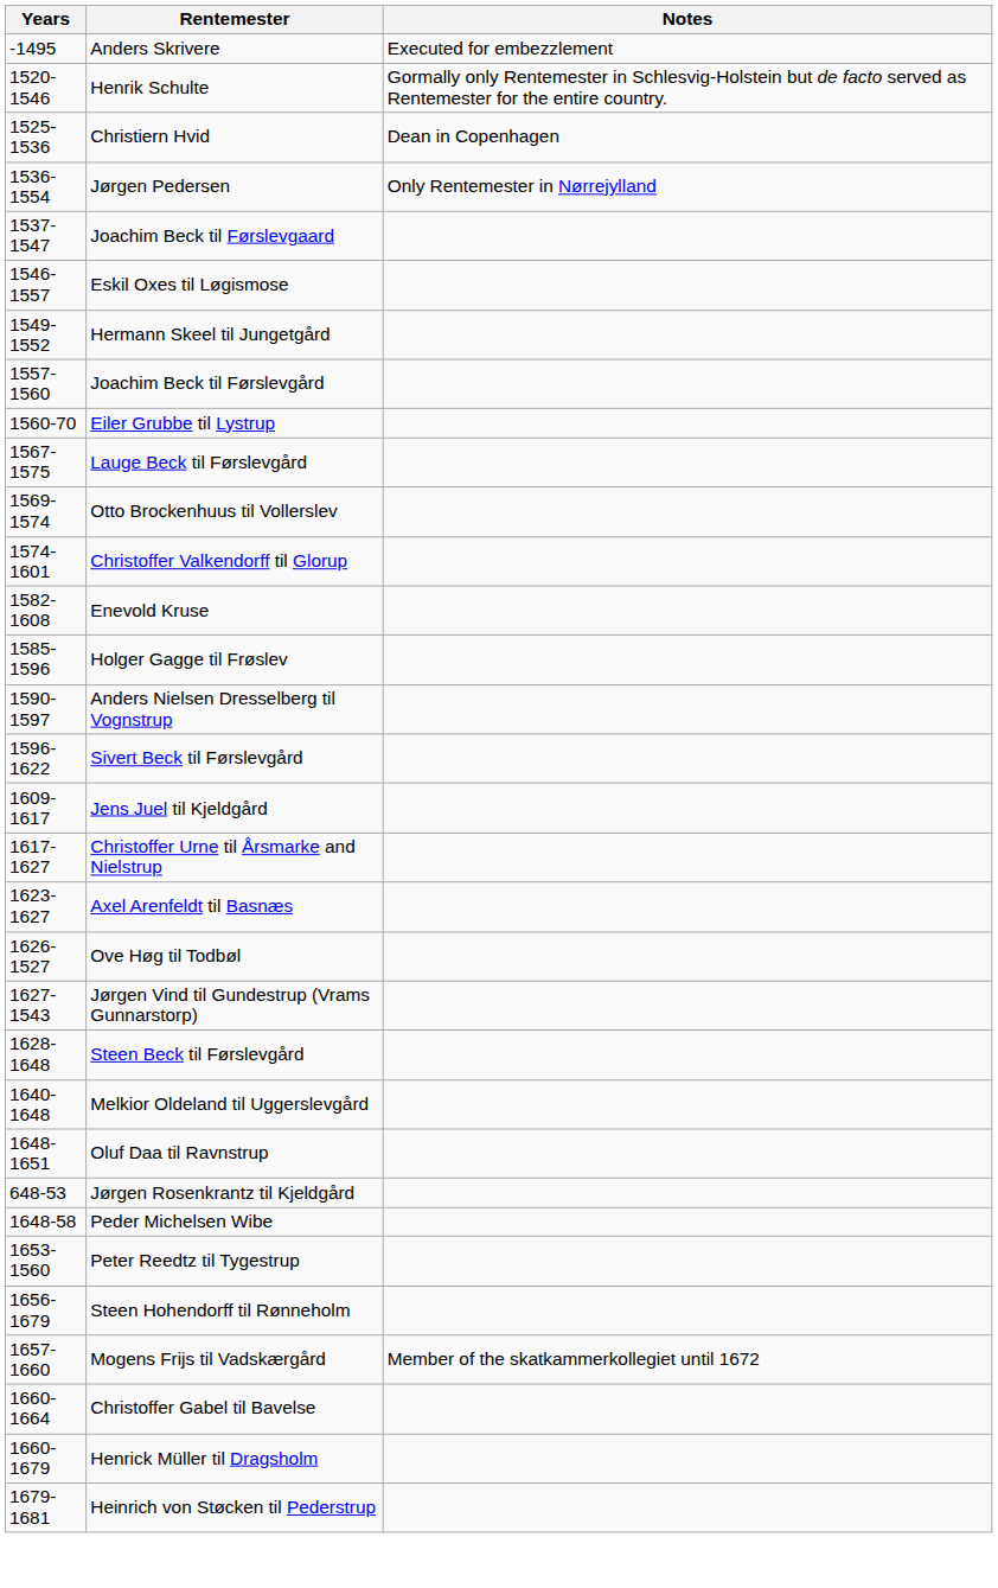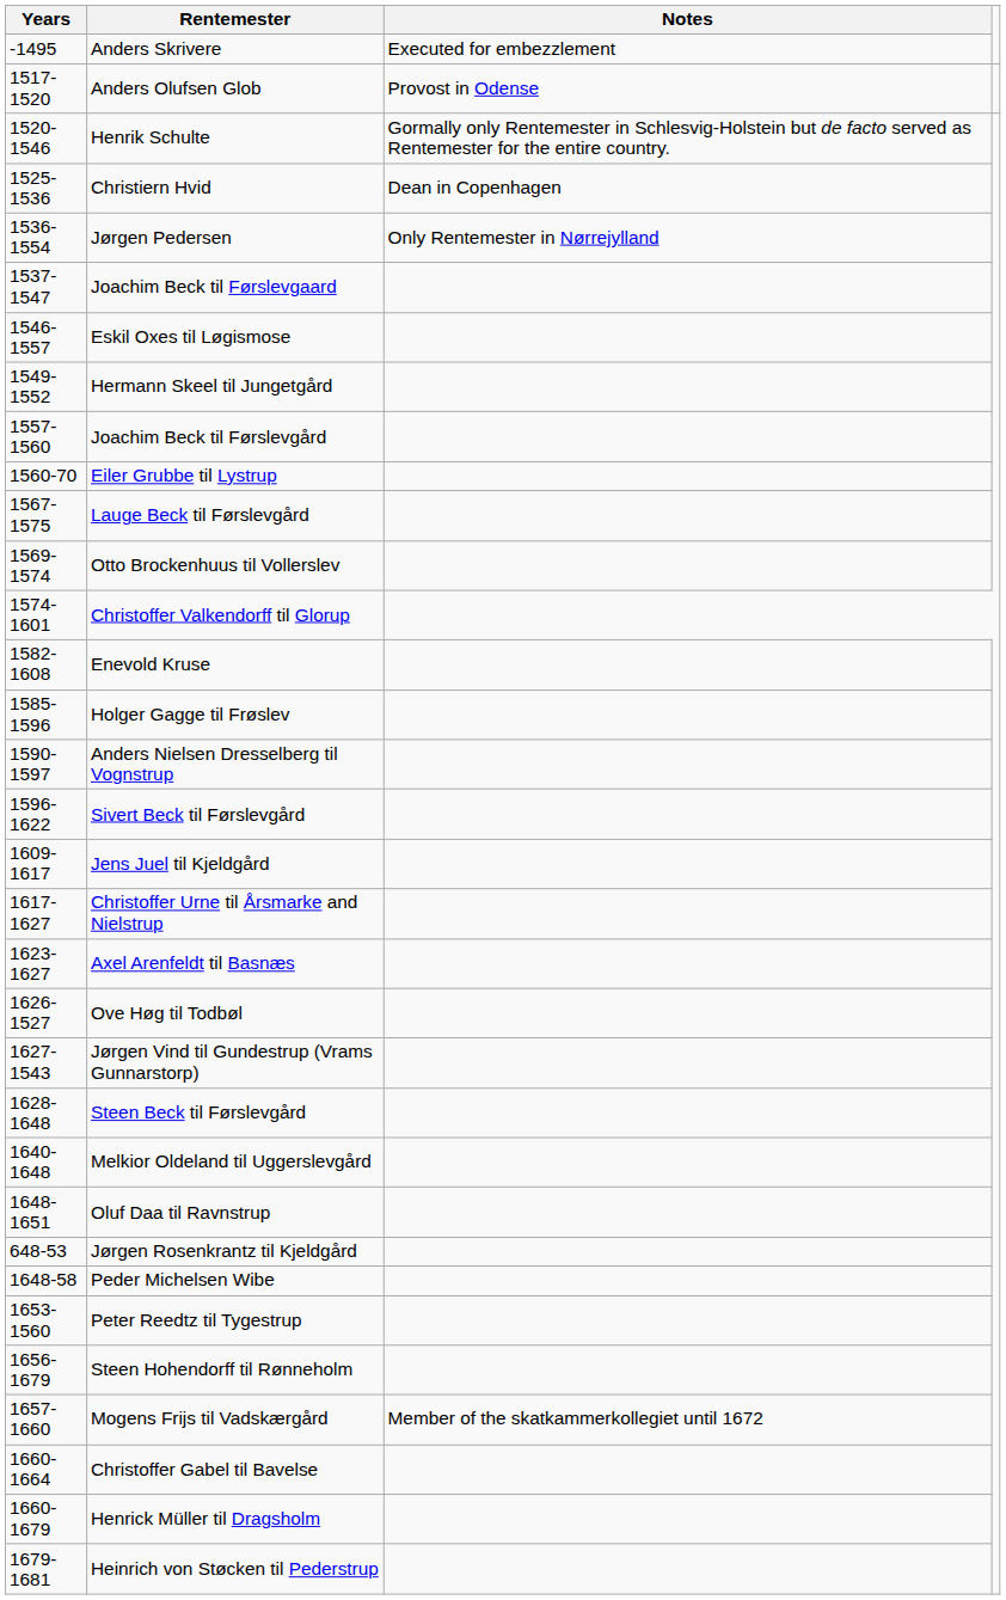 <table class="wikitable">
 <tr>
 <th>Years</th>
 <th>Rentemester</th>
 <th>Notes</th>
 </tr>
 <tr>
 <td>-1495</td>
 <td>Anders Skrivere</td>
 <td>Executed for embezzlement</td>
+</tr>
+<tr>
+<td>1517-1520</td>
+<td>Anders Olufsen Glob</td>
+<td>Provost in <a href='#'>Odense</a></td>
+<td></td>
 </tr>
 <tr>
 <td>1520-1546</td>
 <td>Henrik Schulte</td>
 <td>Gormally only Rentemester in Schlesvig-Holstein but <em>de facto</em> served as Rentemester for the entire country.</td>
 </tr>
 <tr>
 <td>1525-1536</td>
 <td>Christiern Hvid</td>
 <td>Dean in Copenhagen</td>
 </tr>
 <tr>
 <td>1536-1554</td>
 <td>Jørgen Pedersen</td>
 <td>Only Rentemester in <a href='#'>Nørrejylland</a></td>
 </tr>
 <tr>
 <td>1537-1547</td>
 <td>Joachim Beck til <a href='#'>Førslevgaard</a></td>
 <td></td>
 </tr>
 <tr>
 <td>1546-1557</td>
 <td>Eskil Oxes til Løgismose</td>
 <td></td>
 </tr>
 <tr>
 <td>1549-1552</td>
 <td>Hermann Skeel til Jungetgård</td>
 <td></td>
 </tr>
 <tr>
 <td>1557-1560</td>
 <td>Joachim Beck til Førslevgård</td>
 <td></td>
 </tr>
 <tr>
 <td>1560-70</td>
 <td><a href='#'>Eiler Grubbe</a> til <a href='#'>Lystrup</a></td>
 <td></td>
 </tr>
 <tr>
 <td>1567-1575</td>
 <td><a href='#'>Lauge Beck</a> til Førslevgård</td>
 <td></td>
 </tr>
 <tr>
 <td>1569-1574</td>
 <td>Otto Brockenhuus til Vollerslev</td>
 <td></td>
 </tr>
 <tr>
 <td>1574-1601</td>
 <td><a href='#'>Christoffer Valkendorff</a> til <a href='#'>Glorup</a></td>
 </tr>
 <tr>
 <td>1582-1608</td>
 <td>Enevold Kruse</td>
 <td></td>
 </tr>
 <tr>
 <td>1585-1596</td>
 <td>Holger Gagge til Frøslev</td>
 <td></td>
 </tr>
 <tr>
 <td>1590-1597</td>
 <td>Anders Nielsen Dresselberg til <a href='#'>Vognstrup</a></td>
 <td></td>
 </tr>
 <tr>
 <td>1596-1622</td>
 <td><a href='#'>Sivert Beck</a> til Førslevgård</td>
 <td></td>
 </tr>
 <tr>
 <td>1609-1617</td>
 <td><a href='#'>Jens Juel</a> til Kjeldgård</td>
 <td></td>
 </tr>
 <tr>
 <td>1617-1627</td>
 <td><a href='#'>Christoffer Urne</a> til <a href='#'>Årsmarke</a> and <a href='#'>Nielstrup</a></td>
 <td></td>
 </tr>
 <tr>
 <td>1623-1627</td>
 <td><a href='#'>Axel Arenfeldt</a> til <a href='#'>Basnæs</a></td>
 <td></td>
 </tr>
 <tr>
 <td>1626-1527</td>
 <td>Ove Høg til Todbøl</td>
 <td></td>
 </tr>
 <tr>
 <td>1627-1543</td>
 <td>Jørgen Vind til Gundestrup (Vrams Gunnarstorp)</td>
 <td></td>
 </tr>
 <tr>
 <td>1628-1648</td>
 <td><a href='#'>Steen Beck</a> til Førslevgård</td>
 <td></td>
 </tr>
 <tr>
 <td>1640-1648</td>
 <td>Melkior Oldeland til Uggerslevgård</td>
 <td></td>
 </tr>
 <tr>
 <td>1648-1651</td>
 <td>Oluf Daa til Ravnstrup</td>
 <td></td>
 </tr>
 <tr>
 <td>648-53</td>
 <td>Jørgen Rosenkrantz til Kjeldgård</td>
 <td></td>
 </tr>
 <tr>
 <td>1648-58</td>
 <td>Peder Michelsen Wibe</td>
 <td></td>
 </tr>
 <tr>
 <td>1653-1560</td>
 <td>Peter Reedtz til Tygestrup</td>
 <td></td>
 </tr>
 <tr>
 <td>1656-1679</td>
 <td>Steen Hohendorff til Rønneholm</td>
 <td></td>
 </tr>
 <tr>
 <td>1657-1660</td>
 <td>Mogens Frijs til Vadskærgård</td>
 <td>Member of the skatkammerkollegiet until 1672</td>
 </tr>
 <tr>
 <td>1660-1664</td>
 <td>Christoffer Gabel til Bavelse</td>
 <td></td>
 </tr>
 <tr>
 <td>1660-1679</td>
 <td>Henrick Müller til <a href='#'>Dragsholm</a></td>
 <td></td>
 </tr>
 <tr>
 <td>1679-1681</td>
 <td>Heinrich von Støcken til <a href='#'>Pederstrup</a></td>
 <td></td>
 </tr>
 </table>
